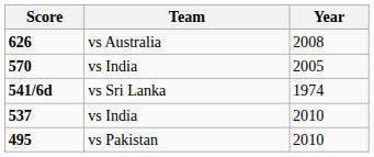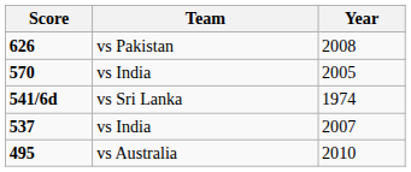 <table class="wikitable">
 <tr>
 <th style="width:75px;">Score</th>
 <th style="width:205px;">Team</th>
 <th style="width:75px;">Year</th>
 </tr>
 <tr>
 <td><strong>626</strong></td>
-<td> vs Australia</td>
+<td> vs Pakistan</td>
 <td>2008</td>
 </tr>
 <tr>
 <td><strong>570</strong></td>
 <td> vs India</td>
 <td>2005</td>
 </tr>
 <tr>
 <td><strong>541/6d</strong></td>
 <td> vs Sri Lanka</td>
 <td>1974</td>
 </tr>
 <tr>
 <td><strong>537</strong></td>
 <td> vs India</td>
-<td>2010</td>
+<td>2007</td>
 </tr>
 <tr>
 <td><strong>495</strong></td>
-<td> vs Pakistan</td>
+<td> vs Australia</td>
 <td>2010</td>
 </tr>
 </table>
